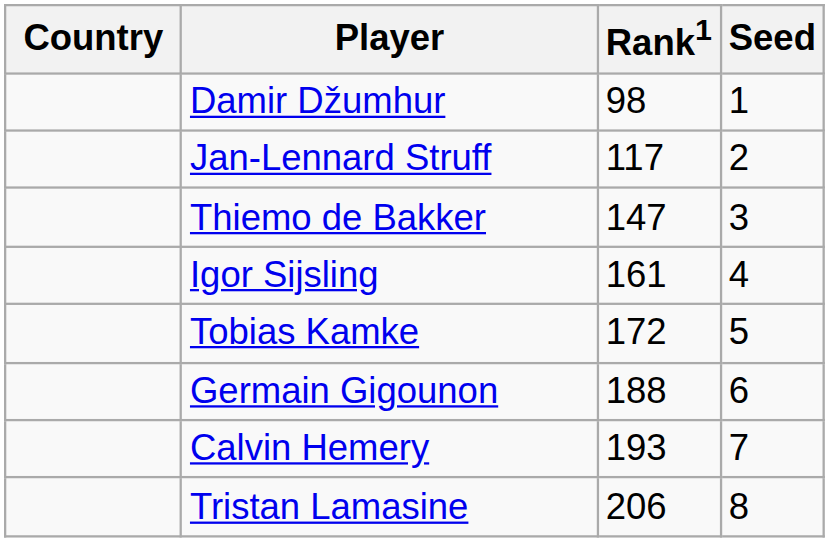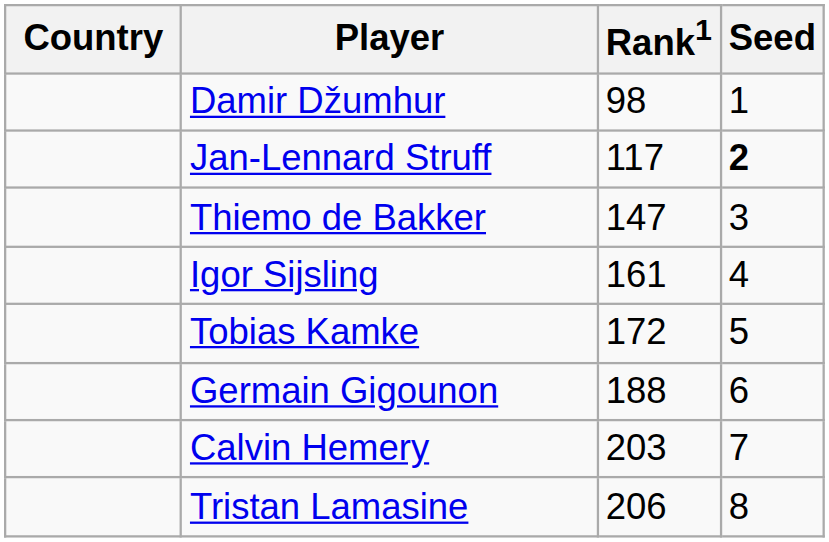 <table class="sortable wikitable">
 <tr>
 <th width="70">Country</th>
 <th width="175">Player</th>
 <th>Rank<sup>1</sup></th>
 <th>Seed</th>
 </tr>
 <tr>
 <td></td>
 <td><a href='#'>Damir Džumhur</a></td>
 <td>98</td>
 <td>1</td>
 </tr>
 <tr>
 <td></td>
 <td><a href='#'>Jan-Lennard Struff</a></td>
 <td>117</td>
-<td>2</td>
+<td><strong>2</strong></td>
 </tr>
 <tr>
 <td></td>
 <td><a href='#'>Thiemo de Bakker</a></td>
 <td>147</td>
 <td>3</td>
 </tr>
 <tr>
 <td></td>
 <td><a href='#'>Igor Sijsling</a></td>
 <td>161</td>
 <td>4</td>
 </tr>
 <tr>
 <td></td>
 <td><a href='#'>Tobias Kamke</a></td>
 <td>172</td>
 <td>5</td>
 </tr>
 <tr>
 <td></td>
 <td><a href='#'>Germain Gigounon</a></td>
 <td>188</td>
 <td>6</td>
 </tr>
 <tr>
 <td></td>
 <td><a href='#'>Calvin Hemery</a></td>
-<td>193</td>
+<td>203</td>
 <td>7</td>
 </tr>
 <tr>
 <td></td>
 <td><a href='#'>Tristan Lamasine</a></td>
 <td>206</td>
 <td>8</td>
 </tr>
 </table>
